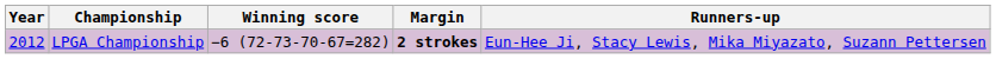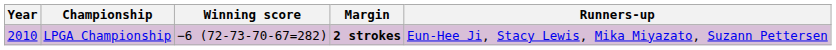 <table class="wikitable">
 <tr>
 <th>Year</th>
 <th>Championship</th>
 <th>Winning score</th>
 <th>Margin</th>
 <th>Runners-up</th>
 </tr>
 <tr style="background:#D8BFD8;">
-<td><a href='#'>2012</a></td>
+<td><a href='#'>2010</a></td>
 <td><a href='#'>LPGA Championship</a></td>
 <td>−6 (72-73-70-67=282)</td>
 <td align=center><strong>2 strokes</strong></td>
 <td> <a href='#'>Eun-Hee Ji</a>,  <a href='#'>Stacy Lewis</a>,  <a href='#'>Mika Miyazato</a>,  <a href='#'>Suzann Pettersen</a></td>
 </tr>
 </table>
